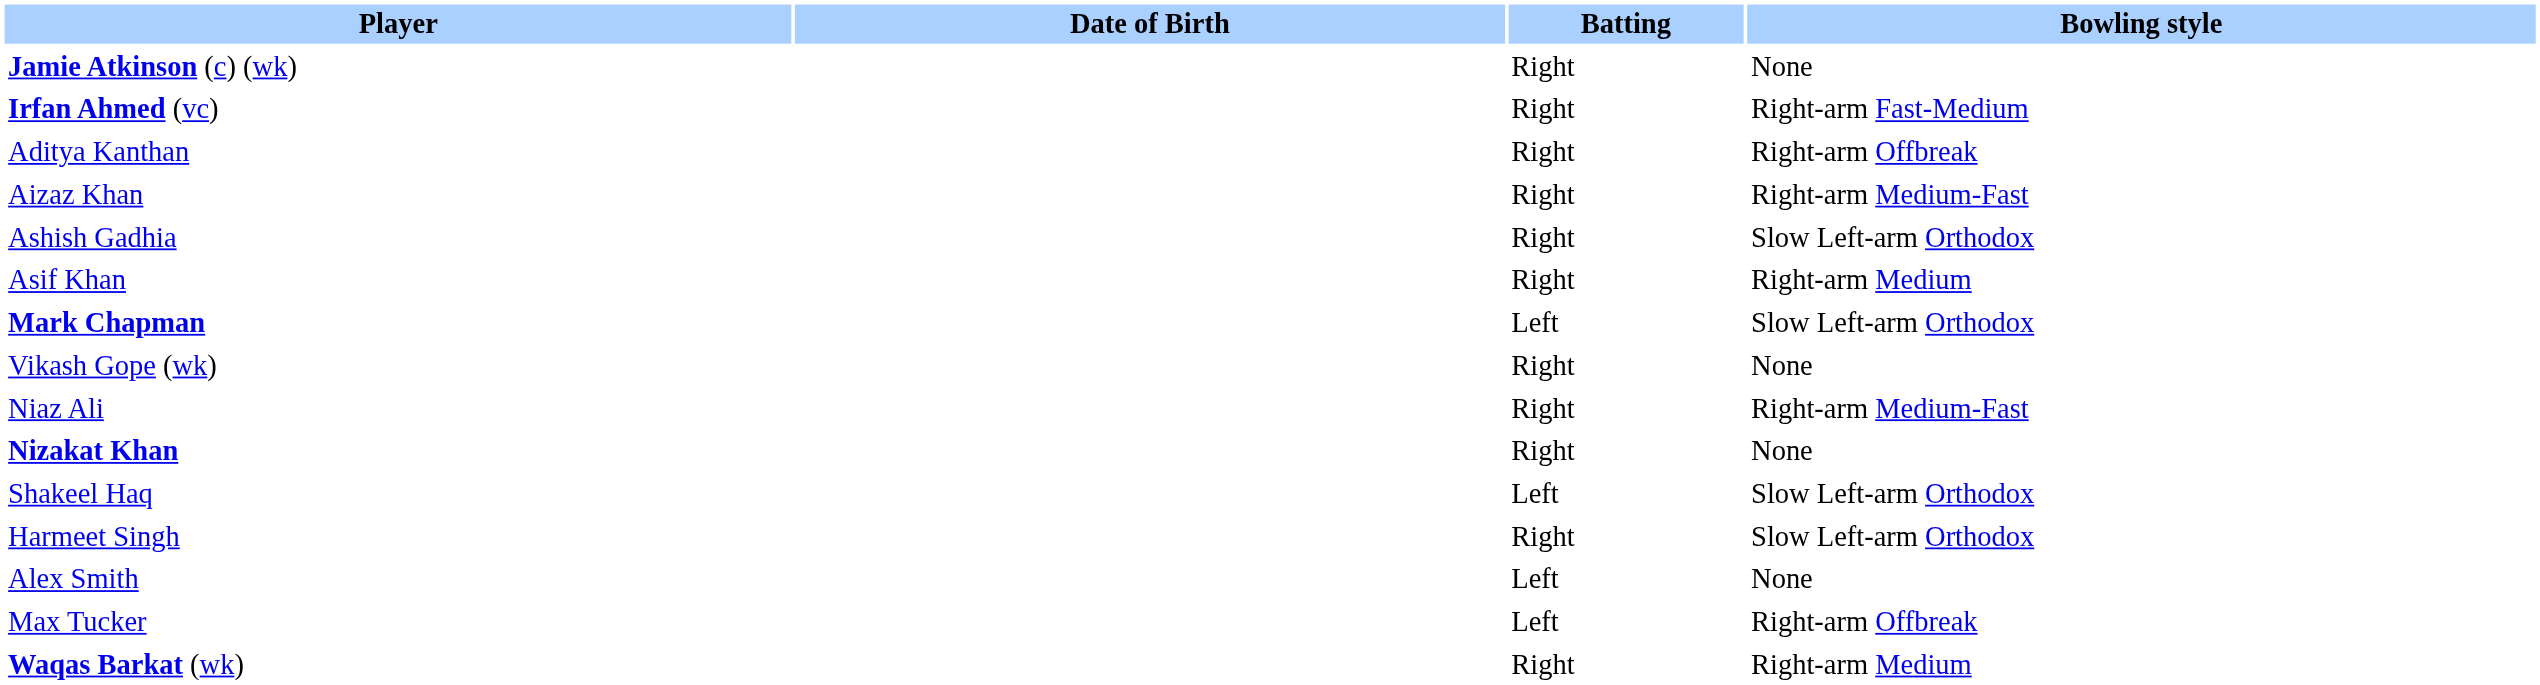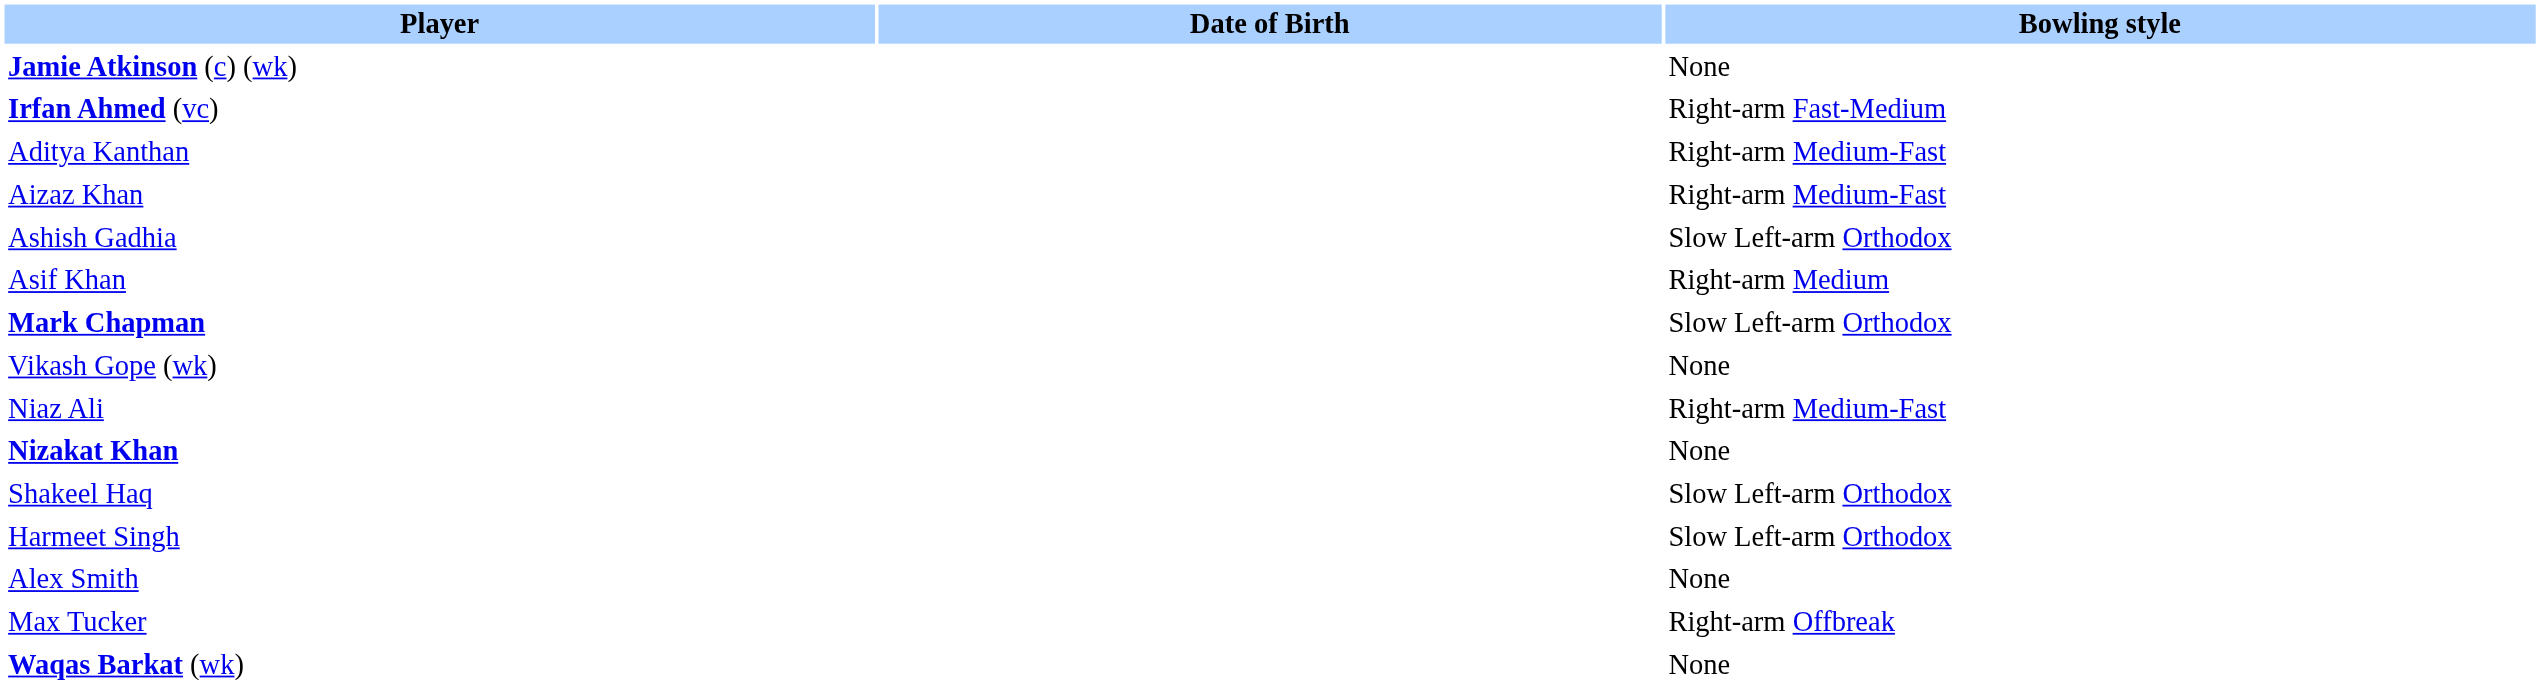 <table border="0" cellspacing="2" cellpadding="2" width="90%">
 <tr bgcolor=AAD0FF>
 <th width=20%>Player</th>
 <th width=18%>Date of Birth</th>
-<th width=6%>Batting</th>
 <th width=20%>Bowling style</th>
 </tr>
 <tr>
 <td><strong><a href='#'>Jamie Atkinson</a></strong> (<a href='#'>c</a>) (<a href='#'>wk</a>)</td>
 <td></td>
-<td>Right</td>
 <td>None</td>
 </tr>
 <tr>
 <td><strong><a href='#'>Irfan Ahmed</a></strong> (<a href='#'>vc</a>)</td>
 <td></td>
-<td>Right</td>
 <td>Right-arm <a href='#'>Fast-Medium</a></td>
 </tr>
 <tr>
 <td><a href='#'>Aditya Kanthan</a></td>
 <td></td>
-<td>Right</td>
-<td>Right-arm <a href='#'>Offbreak</a></td>
+<td>Right-arm <a href='#'>Medium-Fast</a></td>
 </tr>
 <tr>
 <td><a href='#'>Aizaz Khan</a></td>
 <td></td>
-<td>Right</td>
 <td>Right-arm <a href='#'>Medium-Fast</a></td>
 </tr>
 <tr>
 <td><a href='#'>Ashish Gadhia</a></td>
 <td></td>
-<td>Right</td>
 <td>Slow Left-arm <a href='#'>Orthodox</a></td>
 </tr>
 <tr>
 <td><a href='#'>Asif Khan</a></td>
 <td></td>
-<td>Right</td>
 <td>Right-arm <a href='#'>Medium</a></td>
 </tr>
 <tr>
 <td><strong><a href='#'>Mark Chapman</a></strong></td>
 <td></td>
-<td>Left</td>
 <td>Slow Left-arm <a href='#'>Orthodox</a></td>
 </tr>
 <tr>
 <td><a href='#'>Vikash Gope</a> (<a href='#'>wk</a>)</td>
 <td></td>
-<td>Right</td>
 <td>None</td>
 </tr>
 <tr>
 <td><a href='#'>Niaz Ali</a></td>
 <td></td>
-<td>Right</td>
 <td>Right-arm <a href='#'>Medium-Fast</a></td>
 </tr>
 <tr>
 <td><strong><a href='#'>Nizakat Khan</a></strong></td>
 <td></td>
-<td>Right</td>
 <td>None</td>
 </tr>
 <tr>
 <td><a href='#'>Shakeel Haq</a></td>
 <td></td>
-<td>Left</td>
 <td>Slow Left-arm <a href='#'>Orthodox</a></td>
 </tr>
 <tr>
 <td><a href='#'>Harmeet Singh</a></td>
 <td></td>
-<td>Right</td>
 <td>Slow Left-arm <a href='#'>Orthodox</a></td>
 </tr>
 <tr>
 <td><a href='#'>Alex Smith</a></td>
 <td></td>
-<td>Left</td>
 <td>None</td>
 </tr>
 <tr>
 <td><a href='#'>Max Tucker</a></td>
 <td></td>
-<td>Left</td>
 <td>Right-arm <a href='#'>Offbreak</a></td>
 </tr>
 <tr>
 <td><strong><a href='#'>Waqas Barkat</a></strong> (<a href='#'>wk</a>)</td>
 <td></td>
-<td>Right</td>
-<td>Right-arm <a href='#'>Medium</a></td>
+<td>None</td>
 </tr>
 </table>
